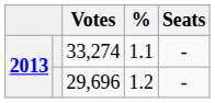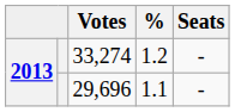 <table class="wikitable">
 <tr style="background:#efefef;">
 <td colspan=2></td>
 <th>Votes</th>
 <th>%</th>
 <th>Seats</th>
 </tr>
 <tr>
 <th rowspan="2;" style="text-align:left;"><a href='#'>2013</a></th>
 <th align=left></th>
 <td align=center>33,274</td>
-<td align=center>1.1</td>
+<td align=center>1.2</td>
 <td align=center>-</td>
 </tr>
 <tr>
 <th align=left></th>
 <td align=center>29,696</td>
-<td align=center>1.2</td>
+<td align=center>1.1</td>
 <td align=center>-</td>
 </tr>
 </table>
